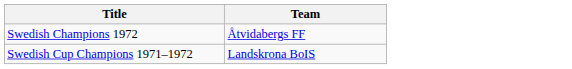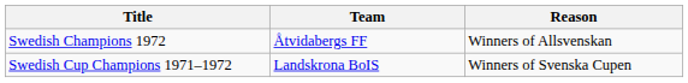 <table class="wikitable" style="text-align: left;">
 <tr>
 <th style="width: 275px;">Title</th>
 <th style="width: 200px;">Team</th>
+<th style="width: 225px;">Reason</th>
 </tr>
 <tr>
 <td><a href='#'>Swedish Champions</a> 1972</td>
 <td><a href='#'>Åtvidabergs FF</a></td>
+<td>Winners of Allsvenskan</td>
 </tr>
 <tr>
 <td><a href='#'>Swedish Cup Champions</a> 1971–1972</td>
 <td><a href='#'>Landskrona BoIS</a></td>
+<td>Winners of Svenska Cupen</td>
 </tr>
 </table>
